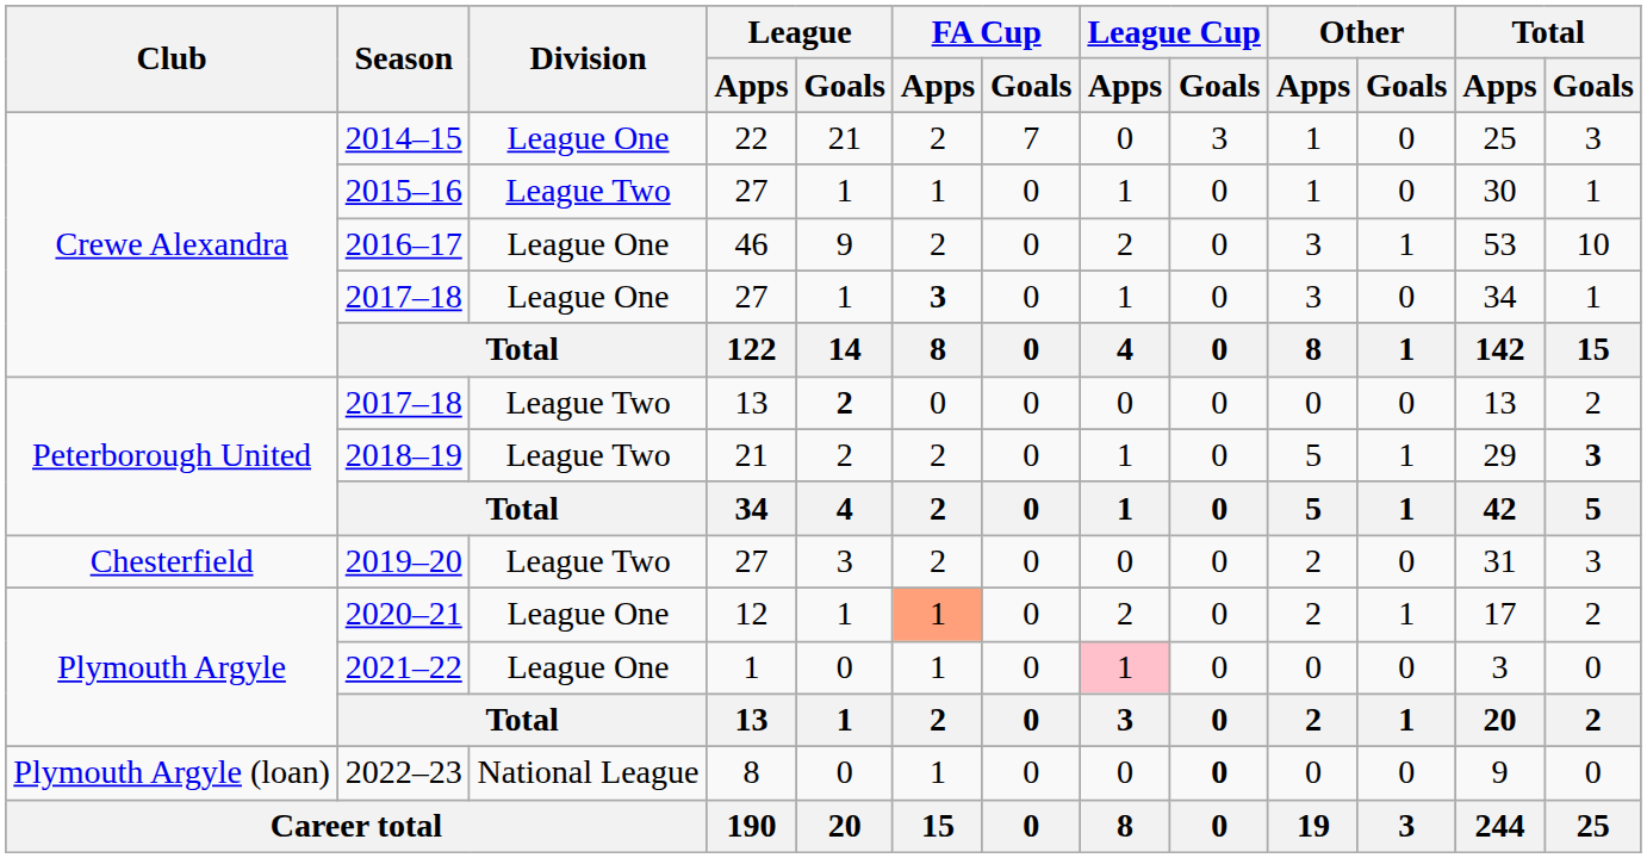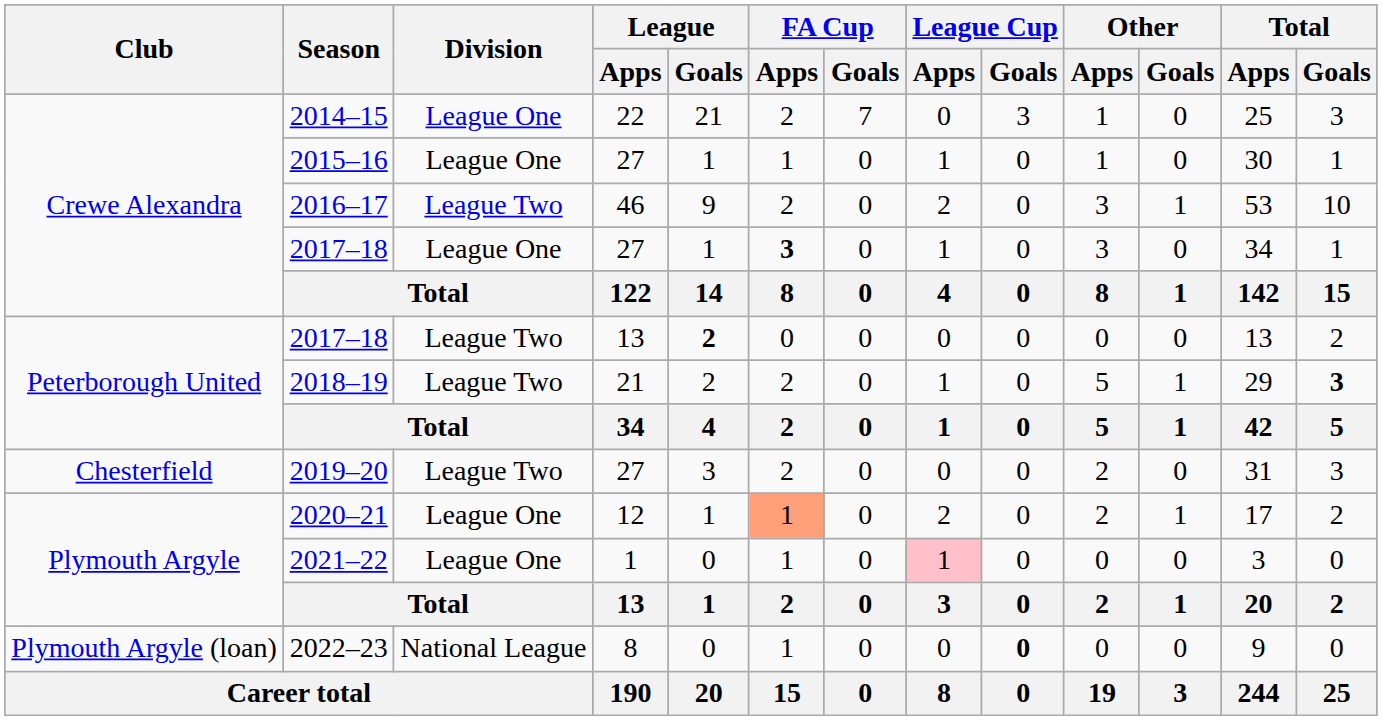 <table class="wikitable" style="text-align:center">
 <tr>
 <th rowspan="2">Club</th>
 <th rowspan="2">Season</th>
 <th rowspan="2">Division</th>
 <th colspan="2">League</th>
 <th colspan="2"><a href='#'>FA Cup</a></th>
 <th colspan="2"><a href='#'>League Cup</a></th>
 <th colspan="2">Other</th>
 <th colspan="2">Total</th>
 </tr>
 <tr>
 <th>Apps</th>
 <th>Goals</th>
 <th>Apps</th>
 <th>Goals</th>
 <th>Apps</th>
 <th>Goals</th>
 <th>Apps</th>
 <th>Goals</th>
 <th>Apps</th>
 <th>Goals</th>
 </tr>
 <tr>
 <td rowspan="5"><a href='#'>Crewe Alexandra</a></td>
 <td><a href='#'>2014–15</a></td>
 <td><a href='#'>League One</a></td>
 <td>22</td>
 <td>21</td>
 <td>2</td>
 <td>7</td>
 <td>0</td>
 <td>3</td>
 <td>1</td>
 <td>0</td>
 <td>25</td>
 <td>3</td>
 </tr>
 <tr>
 <td><a href='#'>2015–16</a></td>
-<td><a href='#'>League Two</a></td>
+<td>League One</td>
 <td>27</td>
 <td>1</td>
 <td>1</td>
 <td>0</td>
 <td>1</td>
 <td>0</td>
 <td>1</td>
 <td>0</td>
 <td>30</td>
 <td>1</td>
 </tr>
 <tr>
 <td><a href='#'>2016–17</a></td>
-<td>League One</td>
+<td><a href='#'>League Two</a></td>
 <td>46</td>
 <td>9</td>
 <td>2</td>
 <td>0</td>
 <td>2</td>
 <td>0</td>
 <td>3</td>
 <td>1</td>
 <td>53</td>
 <td>10</td>
 </tr>
 <tr>
 <td><a href='#'>2017–18</a></td>
 <td>League One</td>
 <td>27</td>
 <td>1</td>
 <td><strong>3</strong></td>
 <td>0</td>
 <td>1</td>
 <td>0</td>
 <td>3</td>
 <td>0</td>
 <td>34</td>
 <td>1</td>
 </tr>
 <tr>
 <th colspan="2">Total</th>
 <th>122</th>
 <th>14</th>
 <th>8</th>
 <th>0</th>
 <th>4</th>
 <th>0</th>
 <th>8</th>
 <th>1</th>
 <th>142</th>
 <th>15</th>
 </tr>
 <tr>
 <td rowspan="3"><a href='#'>Peterborough United</a></td>
 <td><a href='#'>2017–18</a></td>
 <td>League Two</td>
 <td>13</td>
 <td><strong>2</strong></td>
 <td>0</td>
 <td>0</td>
 <td>0</td>
 <td>0</td>
 <td>0</td>
 <td>0</td>
 <td>13</td>
 <td>2</td>
 </tr>
 <tr>
 <td><a href='#'>2018–19</a></td>
 <td>League Two</td>
 <td>21</td>
 <td>2</td>
 <td>2</td>
 <td>0</td>
 <td>1</td>
 <td>0</td>
 <td>5</td>
 <td>1</td>
 <td>29</td>
 <td><strong>3</strong></td>
 </tr>
 <tr>
 <th colspan="2">Total</th>
 <th>34</th>
 <th>4</th>
 <th>2</th>
 <th>0</th>
 <th>1</th>
 <th>0</th>
 <th>5</th>
 <th>1</th>
 <th>42</th>
 <th>5</th>
 </tr>
 <tr>
 <td><a href='#'>Chesterfield</a></td>
 <td><a href='#'>2019–20</a></td>
 <td>League Two</td>
 <td>27</td>
 <td>3</td>
 <td>2</td>
 <td>0</td>
 <td>0</td>
 <td>0</td>
 <td>2</td>
 <td>0</td>
 <td>31</td>
 <td>3</td>
 </tr>
 <tr>
 <td rowspan="3"><a href='#'>Plymouth Argyle</a></td>
 <td><a href='#'>2020–21</a></td>
 <td>League One</td>
 <td>12</td>
 <td>1</td>
 <td style="background: lightsalmon;">1</td>
 <td>0</td>
 <td>2</td>
 <td>0</td>
 <td>2</td>
 <td>1</td>
 <td>17</td>
 <td>2</td>
 </tr>
 <tr>
 <td><a href='#'>2021–22</a></td>
 <td>League One</td>
 <td>1</td>
 <td>0</td>
 <td>1</td>
 <td>0</td>
 <td style="background: pink;">1</td>
 <td>0</td>
 <td>0</td>
 <td>0</td>
 <td>3</td>
 <td>0</td>
 </tr>
 <tr>
 <th colspan="2">Total</th>
 <th>13</th>
 <th>1</th>
 <th>2</th>
 <th>0</th>
 <th>3</th>
 <th>0</th>
 <th>2</th>
 <th>1</th>
 <th>20</th>
 <th>2</th>
 </tr>
 <tr>
 <td><a href='#'>Plymouth Argyle</a> (loan)</td>
 <td>2022–23</td>
 <td>National League</td>
 <td>8</td>
 <td>0</td>
 <td>1</td>
 <td>0</td>
 <td>0</td>
 <td><strong>0</strong></td>
 <td>0</td>
 <td>0</td>
 <td>9</td>
 <td>0</td>
 </tr>
 <tr>
 <th colspan="3">Career total</th>
 <th>190</th>
 <th>20</th>
 <th>15</th>
 <th>0</th>
 <th>8</th>
 <th>0</th>
 <th>19</th>
 <th>3</th>
 <th>244</th>
 <th>25</th>
 </tr>
 </table>
